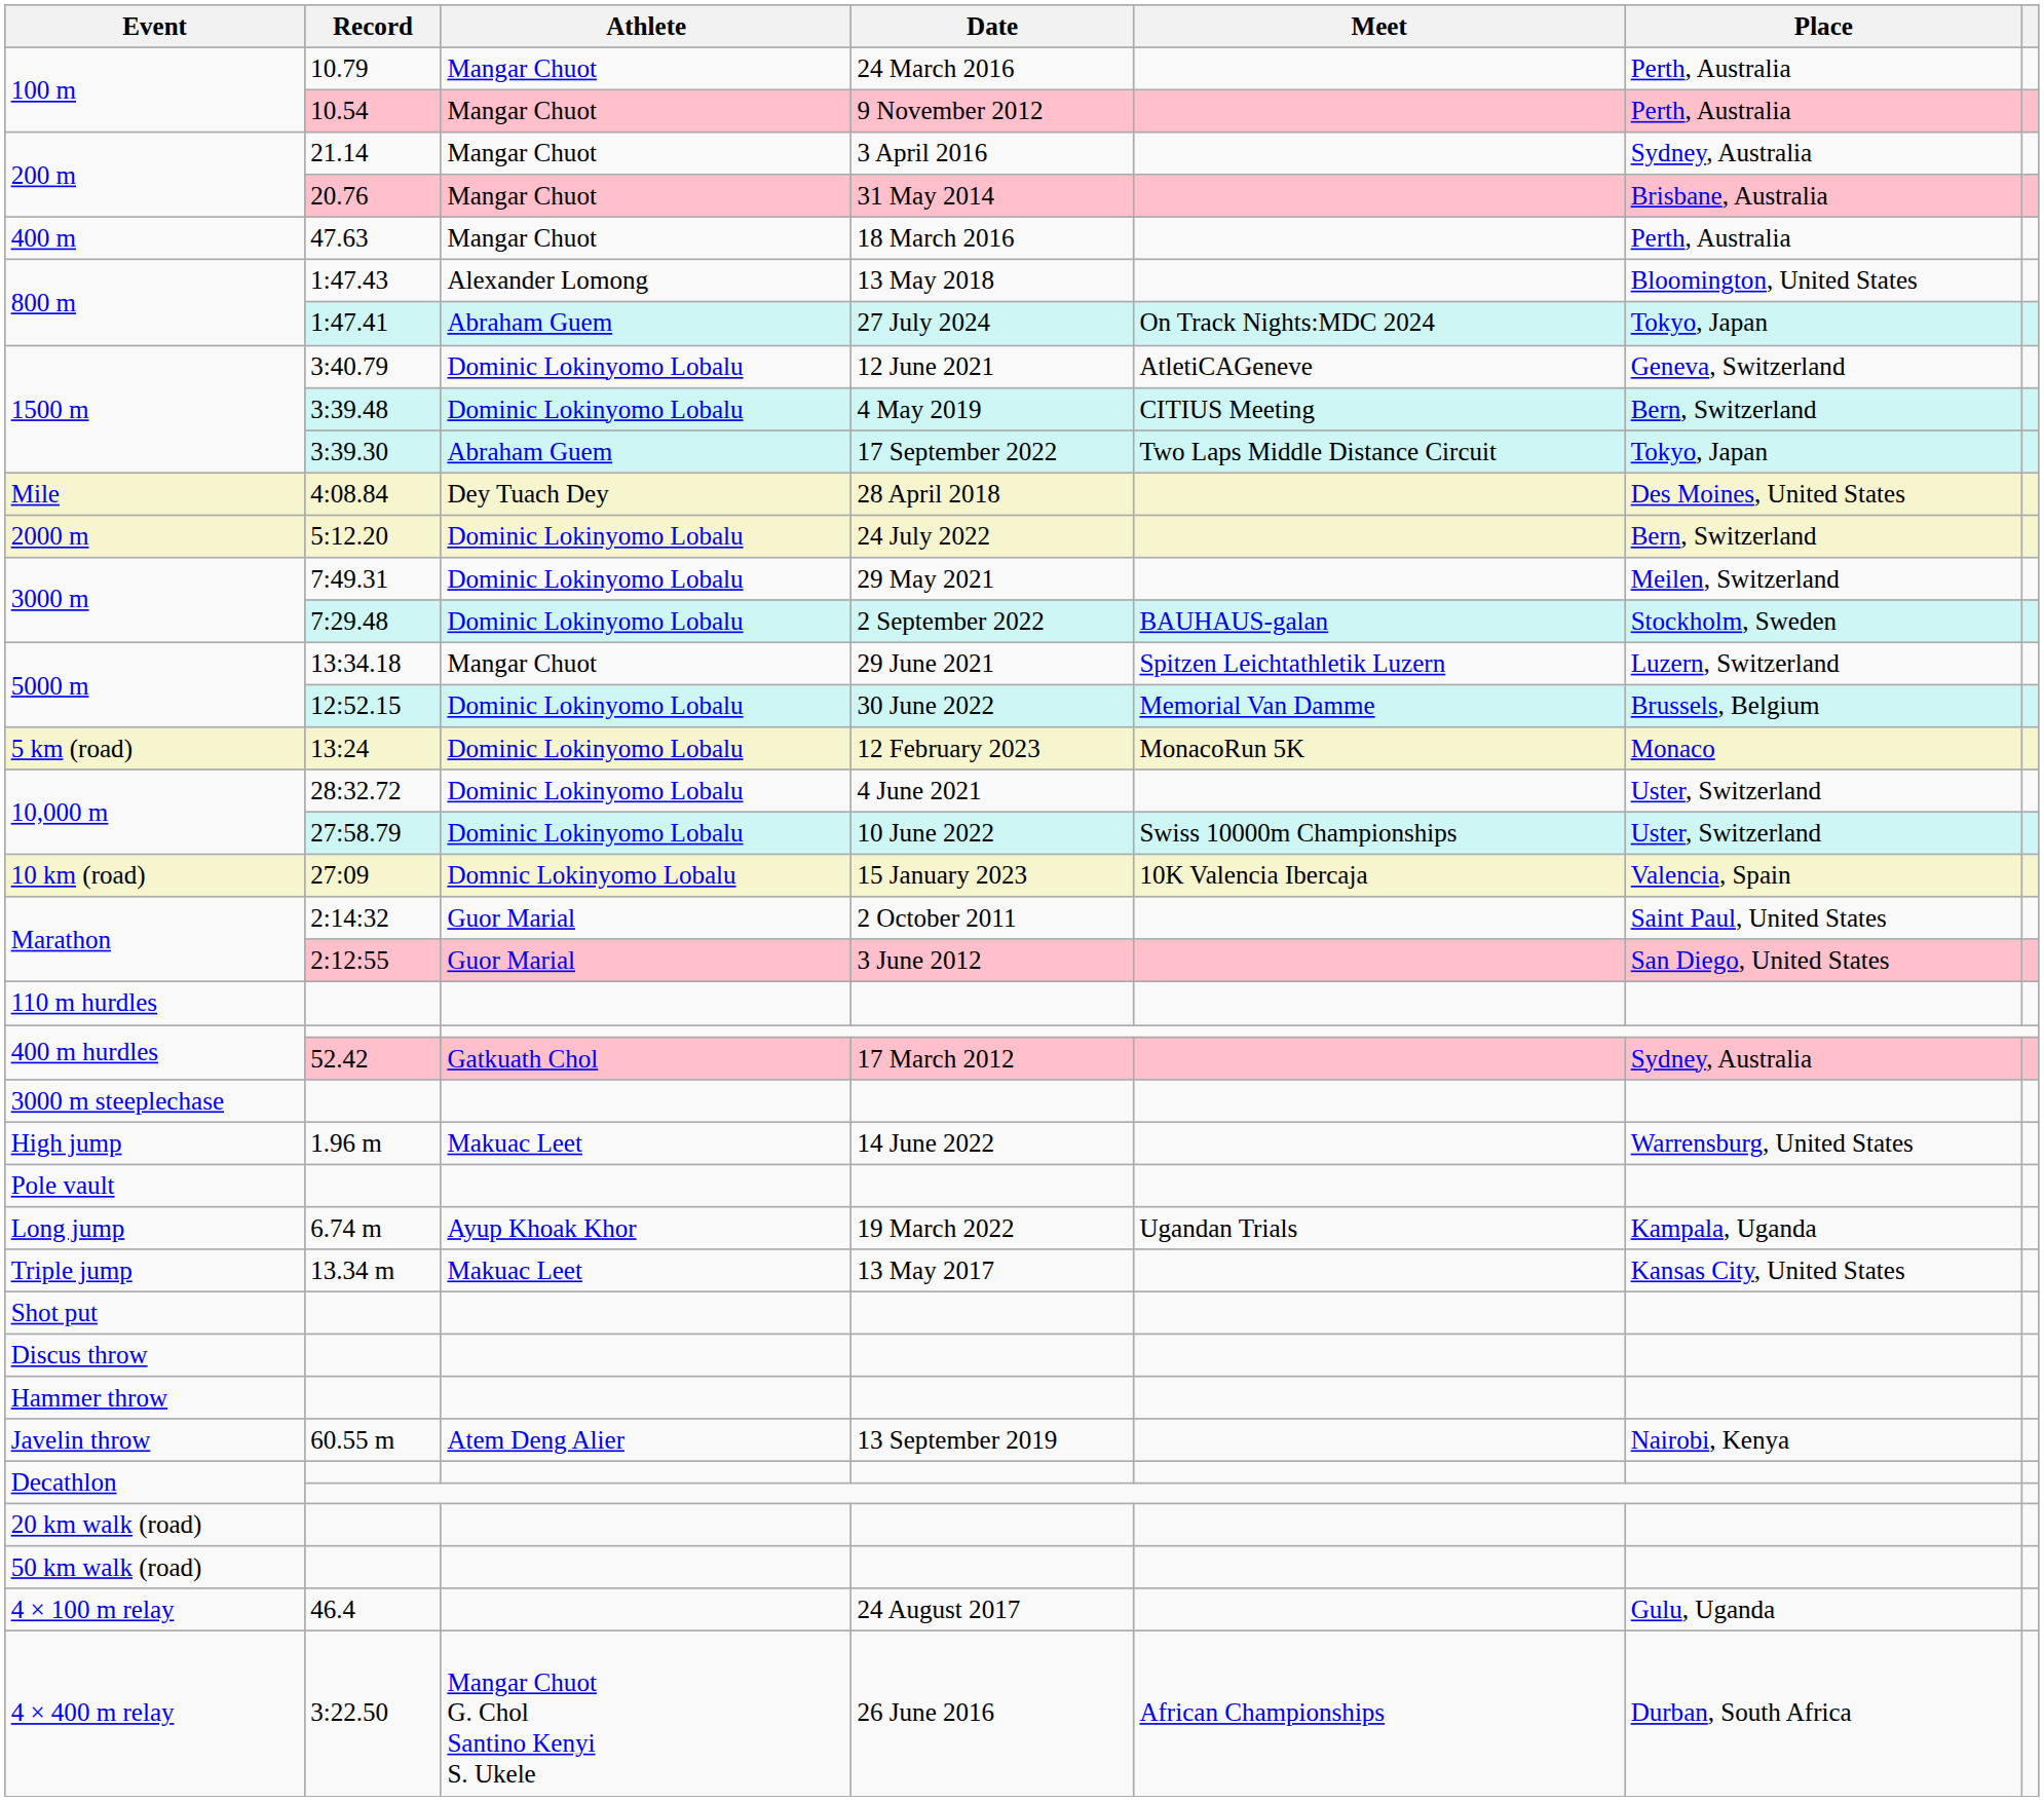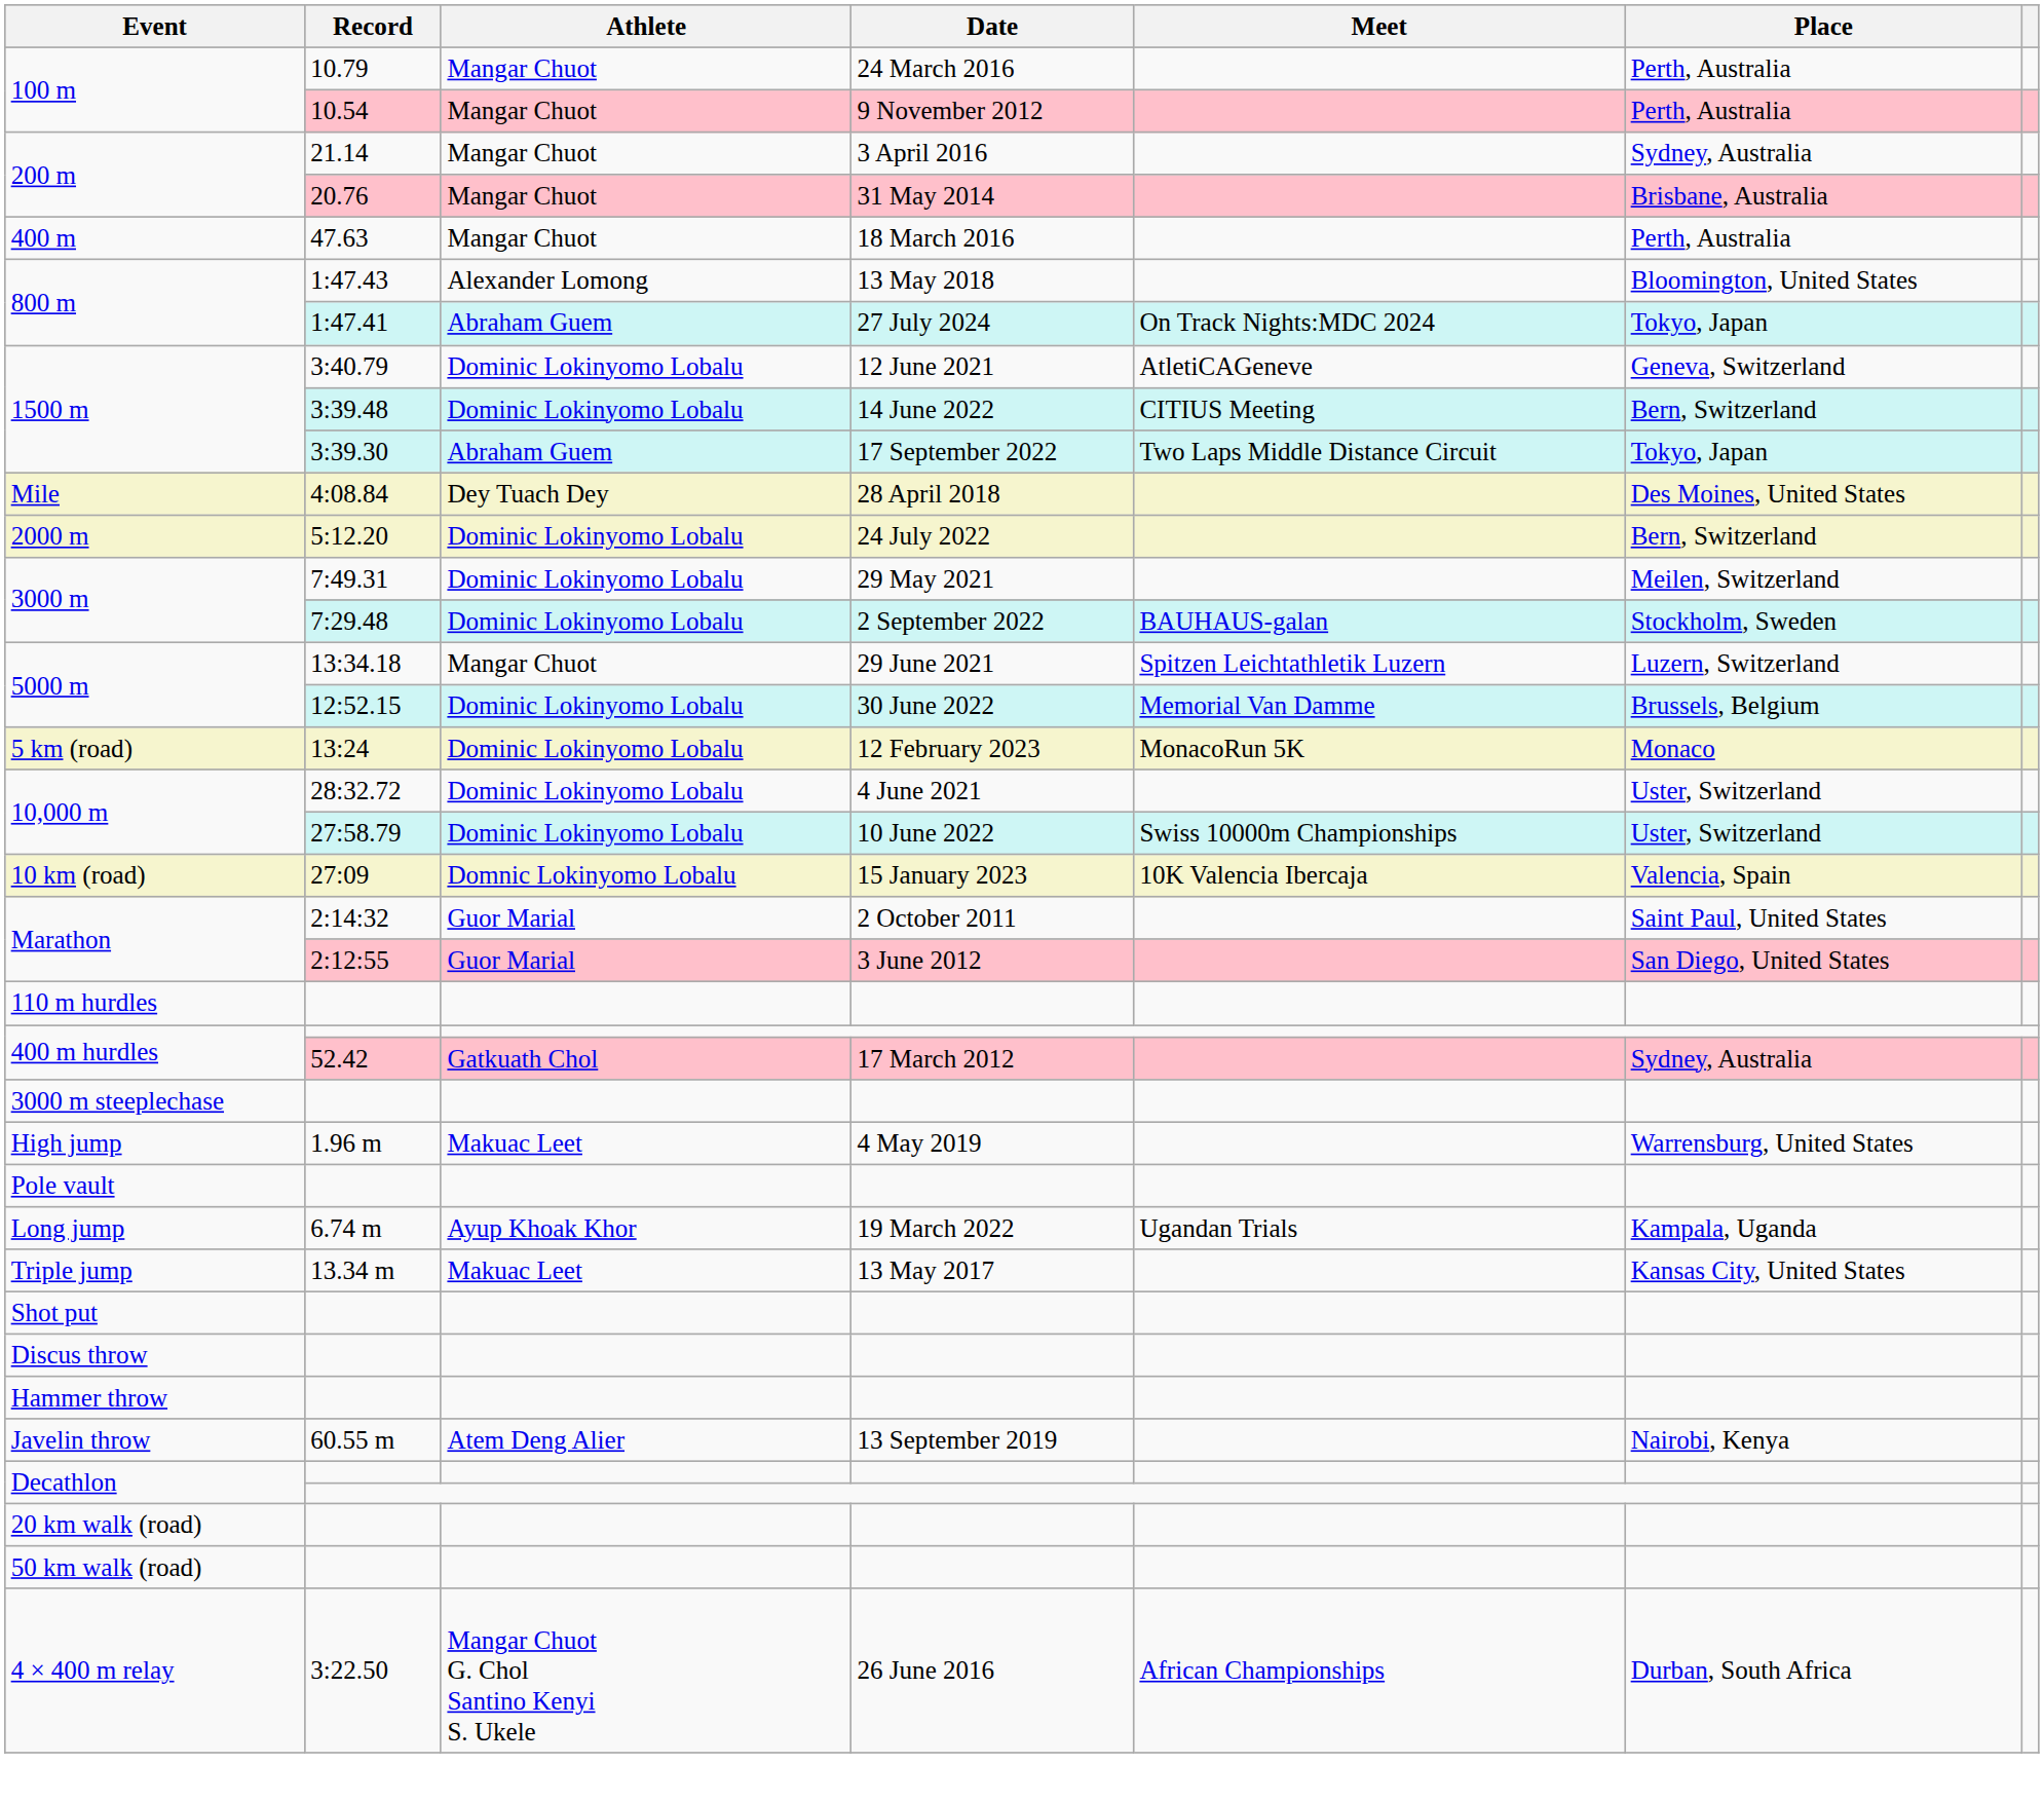 <table class="wikitable" style="font-size:95%; width: 95%;">
 <tr>
 <th>Event</th>
 <th>Record</th>
 <th>Athlete</th>
 <th>Date</th>
 <th>Meet</th>
 <th>Place</th>
 <th></th>
 </tr>
 <tr>
 <td rowspan=2><a href='#'>100 m</a></td>
 <td>10.79 </td>
 <td><a href='#'>Mangar Chuot</a></td>
 <td>24 March 2016</td>
 <td></td>
 <td><a href='#'>Perth</a>, Australia</td>
 <td></td>
 </tr>
 <tr style="background:pink">
 <td>10.54 </td>
 <td>Mangar Chuot</td>
 <td>9 November 2012</td>
 <td></td>
 <td><a href='#'>Perth</a>, Australia</td>
 <td></td>
 </tr>
 <tr>
 <td rowspan=2><a href='#'>200 m</a></td>
 <td>21.14 </td>
 <td>Mangar Chuot</td>
 <td>3 April 2016</td>
 <td></td>
 <td><a href='#'>Sydney</a>, Australia</td>
 <td></td>
 </tr>
 <tr bgcolor=#CEF6F5 style="background:pink;">
 <td>20.76 </td>
 <td>Mangar Chuot</td>
 <td>31 May 2014</td>
 <td></td>
 <td><a href='#'>Brisbane</a>, Australia</td>
 <td></td>
 </tr>
 <tr>
 <td><a href='#'>400 m</a></td>
 <td>47.63</td>
 <td>Mangar Chuot</td>
 <td>18 March 2016</td>
 <td></td>
 <td><a href='#'>Perth</a>, Australia</td>
 <td></td>
 </tr>
 <tr>
 <td rowspan=2><a href='#'>800 m</a></td>
 <td>1:47.43</td>
 <td>Alexander Lomong</td>
 <td>13 May 2018</td>
 <td></td>
 <td><a href='#'>Bloomington</a>, United States</td>
 <td></td>
 </tr>
 <tr bgcolor=#CEF6F5>
 <td>1:47.41</td>
 <td><a href='#'>Abraham Guem</a></td>
 <td>27 July 2024</td>
 <td>On Track Nights:MDC 2024</td>
 <td><a href='#'>Tokyo</a>, Japan</td>
 <td></td>
 </tr>
 <tr>
 <td rowspan=3><a href='#'>1500 m</a></td>
 <td>3:40.79</td>
 <td><a href='#'>Dominic Lokinyomo Lobalu</a></td>
 <td>12 June 2021</td>
 <td>AtletiCAGeneve</td>
 <td><a href='#'>Geneva</a>, Switzerland</td>
 <td></td>
 </tr>
 <tr bgcolor=#CEF6F5>
 <td>3:39.48</td>
 <td><a href='#'>Dominic Lokinyomo Lobalu</a></td>
-<td>4 May 2019</td>
+<td>14 June 2022</td>
 <td>CITIUS Meeting</td>
 <td><a href='#'>Bern</a>, Switzerland</td>
 <td></td>
 </tr>
 <tr bgcolor=#CEF6F5>
 <td>3:39.30</td>
 <td><a href='#'>Abraham Guem</a></td>
 <td>17 September 2022</td>
 <td>Two Laps Middle Distance Circuit</td>
 <td><a href='#'>Tokyo</a>, Japan</td>
 <td></td>
 </tr>
 <tr style="background:#f6F5CE;">
 <td><a href='#'>Mile</a></td>
 <td>4:08.84</td>
 <td>Dey Tuach Dey</td>
 <td>28 April 2018</td>
 <td></td>
 <td><a href='#'>Des Moines</a>, United States</td>
 <td></td>
 </tr>
 <tr style="background:#f6F5CE;">
 <td><a href='#'>2000 m</a></td>
 <td>5:12.20</td>
 <td><a href='#'>Dominic Lokinyomo Lobalu</a></td>
 <td>24 July 2022</td>
 <td></td>
 <td><a href='#'>Bern</a>, Switzerland</td>
 <td></td>
 </tr>
 <tr>
 <td rowspan=2><a href='#'>3000 m</a></td>
 <td>7:49.31</td>
 <td><a href='#'>Dominic Lokinyomo Lobalu</a></td>
 <td>29 May 2021</td>
 <td></td>
 <td><a href='#'>Meilen</a>, Switzerland</td>
 <td></td>
 </tr>
 <tr bgcolor=#CEF6F5>
 <td>7:29.48</td>
 <td><a href='#'>Dominic Lokinyomo Lobalu</a></td>
 <td>2 September 2022</td>
 <td><a href='#'>BAUHAUS-galan</a></td>
 <td><a href='#'>Stockholm</a>, Sweden</td>
 <td></td>
 </tr>
 <tr>
 <td rowspan="2"><a href='#'>5000 m</a></td>
 <td>13:34.18</td>
 <td>Mangar Chuot</td>
 <td>29 June 2021</td>
 <td><a href='#'>Spitzen Leichtathletik Luzern</a></td>
 <td><a href='#'>Luzern</a>, Switzerland</td>
 <td></td>
 </tr>
 <tr bgcolor=#CEF6F5>
 <td>12:52.15</td>
 <td><a href='#'>Dominic Lokinyomo Lobalu</a></td>
 <td>30 June 2022</td>
 <td><a href='#'>Memorial Van Damme</a></td>
 <td><a href='#'>Brussels</a>, Belgium</td>
 <td></td>
 </tr>
 <tr style="background:#f6F5CE;">
 <td><a href='#'>5 km</a> (road)</td>
 <td>13:24</td>
 <td><a href='#'>Dominic Lokinyomo Lobalu</a></td>
 <td>12 February 2023</td>
 <td>MonacoRun 5K</td>
 <td><a href='#'>Monaco</a></td>
 <td></td>
 </tr>
 <tr>
 <td rowspan=2><a href='#'>10,000 m</a></td>
 <td>28:32.72</td>
 <td><a href='#'>Dominic Lokinyomo Lobalu</a></td>
 <td>4 June 2021</td>
 <td></td>
 <td><a href='#'>Uster</a>, Switzerland</td>
 <td></td>
 </tr>
 <tr bgcolor=#CEF6F5>
 <td>27:58.79</td>
 <td><a href='#'>Dominic Lokinyomo Lobalu</a></td>
 <td>10 June 2022</td>
 <td>Swiss 10000m Championships</td>
 <td><a href='#'>Uster</a>, Switzerland</td>
 <td></td>
 </tr>
 <tr style="background:#f6F5CE;">
 <td><a href='#'>10 km</a> (road)</td>
 <td>27:09</td>
 <td><a href='#'>Domnic Lokinyomo Lobalu</a></td>
 <td>15 January 2023</td>
 <td>10K Valencia Ibercaja</td>
 <td><a href='#'>Valencia</a>, Spain</td>
 <td></td>
 </tr>
 <tr>
 <td rowspan=2><a href='#'>Marathon</a></td>
 <td>2:14:32</td>
 <td><a href='#'>Guor Marial</a></td>
 <td>2 October 2011</td>
 <td></td>
 <td><a href='#'>Saint Paul</a>, United States</td>
 <td></td>
 </tr>
 <tr bgcolor=#CEF6F5 style="background:pink;">
 <td>2:12:55</td>
 <td><a href='#'>Guor Marial</a> </td>
 <td>3 June 2012</td>
 <td></td>
 <td><a href='#'>San Diego</a>, United States</td>
 <td></td>
 </tr>
 <tr>
 <td><a href='#'>110 m hurdles</a></td>
 <td></td>
 <td></td>
 <td></td>
 <td></td>
 <td></td>
 <td></td>
 </tr>
 <tr>
 <td rowspan=2><a href='#'>400 m hurdles</a></td>
 <td></td>
 </tr>
 <tr style="background:pink">
 <td>52.42 </td>
 <td><a href='#'>Gatkuath Chol</a></td>
 <td>17 March 2012</td>
 <td></td>
 <td><a href='#'>Sydney</a>, Australia</td>
 <td></td>
 </tr>
 <tr>
 <td><a href='#'>3000 m steeplechase</a></td>
 <td></td>
 <td></td>
 <td></td>
 <td></td>
 <td></td>
 <td></td>
 </tr>
 <tr>
 <td><a href='#'>High jump</a></td>
 <td>1.96 m</td>
 <td><a href='#'>Makuac Leet</a></td>
-<td>14 June 2022</td>
+<td>4 May 2019</td>
 <td></td>
 <td><a href='#'>Warrensburg</a>, United States</td>
 <td></td>
 </tr>
 <tr>
 <td><a href='#'>Pole vault</a></td>
 <td></td>
 <td></td>
 <td></td>
 <td></td>
 <td></td>
 <td></td>
 </tr>
 <tr>
 <td><a href='#'>Long jump</a></td>
 <td>6.74 m </td>
 <td><a href='#'>Ayup Khoak Khor</a></td>
 <td>19 March 2022</td>
 <td>Ugandan Trials</td>
 <td><a href='#'>Kampala</a>, Uganda</td>
 <td></td>
 </tr>
 <tr>
 <td><a href='#'>Triple jump</a></td>
 <td>13.34 m</td>
 <td><a href='#'>Makuac Leet</a></td>
 <td>13 May 2017</td>
 <td></td>
 <td><a href='#'>Kansas City</a>, United States</td>
 <td></td>
 </tr>
 <tr>
 <td><a href='#'>Shot put</a></td>
 <td></td>
 <td></td>
 <td></td>
 <td></td>
 <td></td>
 <td></td>
 </tr>
 <tr>
 <td><a href='#'>Discus throw</a></td>
 <td></td>
 <td></td>
 <td></td>
 <td></td>
 <td></td>
 <td></td>
 </tr>
 <tr>
 <td><a href='#'>Hammer throw</a></td>
 <td></td>
 <td></td>
 <td></td>
 <td></td>
 <td></td>
 <td></td>
 </tr>
 <tr>
 <td><a href='#'>Javelin throw</a></td>
 <td>60.55 m </td>
 <td><a href='#'>Atem Deng Alier</a></td>
 <td>13 September 2019</td>
 <td></td>
 <td><a href='#'>Nairobi</a>, Kenya</td>
 <td></td>
 </tr>
 <tr>
 <td rowspan=2><a href='#'>Decathlon</a></td>
 <td></td>
 <td></td>
 <td></td>
 <td></td>
 <td></td>
 <td></td>
 </tr>
 <tr>
 <td colspan=5></td>
 <td></td>
 </tr>
 <tr>
 <td><a href='#'>20 km walk</a> (road)</td>
 <td></td>
 <td></td>
 <td></td>
 <td></td>
 <td></td>
 <td></td>
 </tr>
 <tr>
 <td><a href='#'>50 km walk</a> (road)</td>
 <td></td>
 <td></td>
 <td></td>
 <td></td>
 <td></td>
 <td></td>
 </tr>
 <tr>
-<td><a href='#'>4 × 100 m relay</a></td>
-<td>46.4 </td>
-<td></td>
-<td>24 August 2017</td>
-<td></td>
-<td><a href='#'>Gulu</a>, Uganda</td>
-<td></td>
-</tr>
-<tr>
 <td><a href='#'>4 × 400 m relay</a></td>
 <td>3:22.50 </td>
 <td><br><a href='#'>Mangar Chuot</a><br>G. Chol<br><a href='#'>Santino Kenyi</a><br>S. Ukele</td>
 <td>26 June 2016</td>
 <td><a href='#'>African Championships</a></td>
 <td><a href='#'>Durban</a>, South Africa</td>
 <td></td>
 </tr>
 </table>
